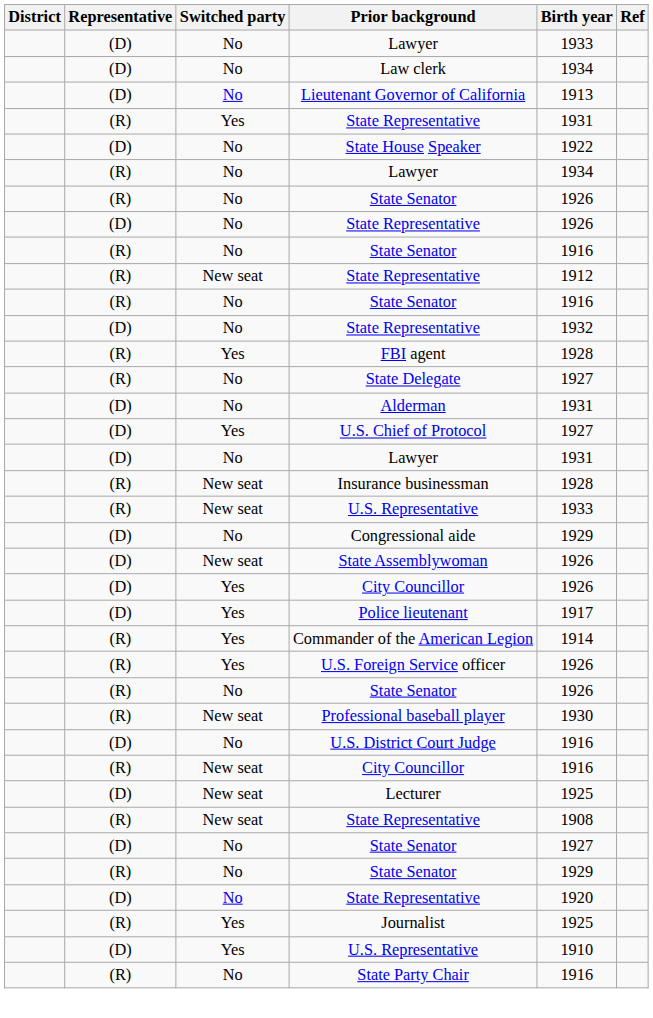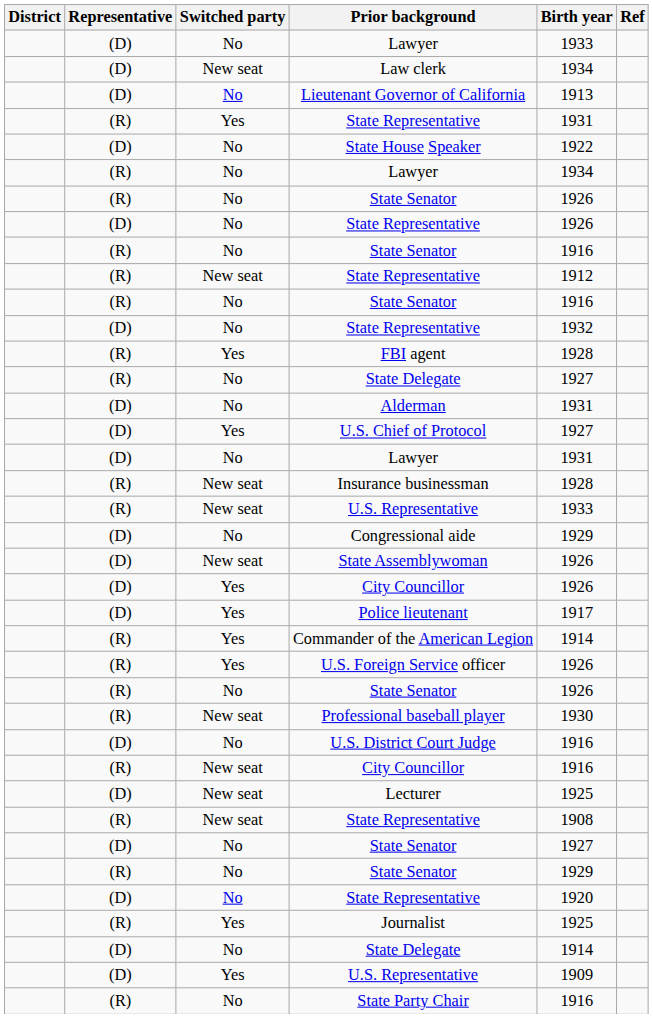 <table class="sortable wikitable" style="text-align:center">
 <tr>
 <th>District</th>
 <th>Representative</th>
 <th>Switched party</th>
 <th>Prior background</th>
 <th>Birth year</th>
 <th class=unsortable>Ref</th>
 </tr>
 <tr>
 <td></td>
 <td> (D)</td>
 <td>No</td>
 <td>Lawyer</td>
 <td>1933</td>
 <td></td>
 </tr>
 <tr>
 <td></td>
 <td> (D)</td>
-<td>No</td>
+<td>New seat</td>
 <td>Law clerk</td>
 <td>1934</td>
 <td></td>
 </tr>
 <tr>
 <td></td>
 <td> (D)</td>
 <td><a href='#'>No</a></td>
 <td><a href='#'>Lieutenant Governor of California</a></td>
 <td>1913</td>
 <td></td>
 </tr>
 <tr>
 <td></td>
 <td> (R)</td>
 <td>Yes</td>
 <td><a href='#'>State Representative</a></td>
 <td>1931</td>
 <td></td>
 </tr>
 <tr>
 <td></td>
 <td> (D)</td>
 <td>No</td>
 <td><a href='#'>State House</a> <a href='#'>Speaker</a></td>
 <td>1922</td>
 <td></td>
 </tr>
 <tr>
 <td></td>
 <td> (R)</td>
 <td>No</td>
 <td>Lawyer</td>
 <td>1934</td>
 <td></td>
 </tr>
 <tr>
 <td></td>
 <td> (R)</td>
 <td>No</td>
 <td><a href='#'>State Senator</a></td>
 <td>1926</td>
 <td></td>
 </tr>
 <tr>
 <td></td>
 <td> (D)</td>
 <td>No</td>
 <td><a href='#'>State Representative</a></td>
 <td>1926</td>
 <td></td>
 </tr>
 <tr>
 <td></td>
 <td> (R)</td>
 <td>No</td>
 <td><a href='#'>State Senator</a></td>
 <td>1916</td>
 <td></td>
 </tr>
 <tr>
 <td></td>
 <td> (R)</td>
 <td>New seat</td>
 <td><a href='#'>State Representative</a></td>
 <td>1912</td>
 <td></td>
 </tr>
 <tr>
 <td></td>
 <td> (R)</td>
 <td>No</td>
 <td><a href='#'>State Senator</a></td>
 <td>1916</td>
 <td></td>
 </tr>
 <tr>
 <td></td>
 <td> (D)</td>
 <td>No</td>
 <td><a href='#'>State Representative</a></td>
 <td>1932</td>
 <td></td>
 </tr>
 <tr>
 <td></td>
 <td> (R)</td>
 <td>Yes</td>
 <td><a href='#'>FBI</a> agent</td>
 <td>1928</td>
 <td></td>
 </tr>
 <tr>
 <td></td>
 <td> (R)</td>
 <td>No</td>
 <td><a href='#'>State Delegate</a></td>
 <td>1927</td>
 <td></td>
 </tr>
 <tr>
 <td></td>
 <td> (D)</td>
 <td>No</td>
 <td><a href='#'>Alderman</a></td>
 <td>1931</td>
 <td></td>
 </tr>
 <tr>
 <td></td>
 <td> (D)</td>
 <td>Yes</td>
 <td><a href='#'>U.S. Chief of Protocol</a></td>
 <td>1927</td>
 <td></td>
 </tr>
 <tr>
 <td></td>
 <td> (D)</td>
 <td>No</td>
 <td>Lawyer</td>
 <td>1931</td>
 <td></td>
 </tr>
 <tr>
 <td></td>
 <td> (R)</td>
 <td>New seat</td>
 <td>Insurance businessman</td>
 <td>1928</td>
 <td></td>
 </tr>
 <tr>
 <td></td>
 <td> (R)</td>
 <td>New seat</td>
 <td><a href='#'>U.S. Representative</a></td>
 <td>1933</td>
 <td></td>
 </tr>
 <tr>
 <td></td>
 <td> (D)</td>
 <td>No</td>
 <td>Congressional aide</td>
 <td>1929</td>
 <td></td>
 </tr>
 <tr>
 <td></td>
 <td> (D)</td>
 <td>New seat</td>
 <td><a href='#'>State Assemblywoman</a></td>
 <td>1926</td>
 <td></td>
 </tr>
 <tr>
 <td></td>
 <td> (D)</td>
 <td>Yes</td>
 <td><a href='#'>City Councillor</a></td>
 <td>1926</td>
 <td></td>
 </tr>
 <tr>
 <td></td>
 <td> (D)</td>
 <td>Yes</td>
 <td><a href='#'>Police lieutenant</a></td>
 <td>1917</td>
 <td></td>
 </tr>
 <tr>
 <td></td>
 <td> (R)</td>
 <td>Yes</td>
 <td>Commander of the <a href='#'>American Legion</a></td>
 <td>1914</td>
 <td></td>
 </tr>
 <tr>
 <td></td>
 <td> (R)</td>
 <td>Yes</td>
 <td><a href='#'>U.S. Foreign Service</a> officer</td>
 <td>1926</td>
 <td></td>
 </tr>
 <tr>
 <td></td>
 <td> (R)</td>
 <td>No</td>
 <td><a href='#'>State Senator</a></td>
 <td>1926</td>
 <td></td>
 </tr>
 <tr>
 <td></td>
 <td> (R)</td>
 <td>New seat</td>
 <td><a href='#'>Professional baseball player</a></td>
 <td>1930</td>
 <td></td>
 </tr>
 <tr>
 <td></td>
 <td> (D)</td>
 <td>No</td>
 <td><a href='#'>U.S. District Court Judge</a></td>
 <td>1916</td>
 <td></td>
 </tr>
 <tr>
 <td></td>
 <td> (R)</td>
 <td>New seat</td>
 <td><a href='#'>City Councillor</a></td>
 <td>1916</td>
 <td></td>
 </tr>
 <tr>
 <td></td>
 <td> (D)</td>
 <td>New seat</td>
 <td>Lecturer</td>
 <td>1925</td>
 <td></td>
 </tr>
 <tr>
 <td></td>
 <td> (R)</td>
 <td>New seat</td>
 <td><a href='#'>State Representative</a></td>
 <td>1908</td>
 <td></td>
 </tr>
 <tr>
 <td></td>
 <td> (D)</td>
 <td>No</td>
 <td><a href='#'>State Senator</a></td>
 <td>1927</td>
 <td></td>
 </tr>
 <tr>
 <td></td>
 <td> (R)</td>
 <td>No</td>
 <td><a href='#'>State Senator</a></td>
 <td>1929</td>
 <td></td>
 </tr>
 <tr>
 <td></td>
 <td> (D)</td>
 <td><a href='#'>No</a></td>
 <td><a href='#'>State Representative</a></td>
 <td>1920</td>
 <td></td>
 </tr>
 <tr>
 <td></td>
 <td> (R)</td>
 <td>Yes</td>
 <td>Journalist</td>
 <td>1925</td>
 <td></td>
 </tr>
 <tr>
 <td></td>
 <td> (D)</td>
+<td>No</td>
+<td><a href='#'>State Delegate</a></td>
+<td>1914</td>
+<td></td>
+</tr>
+<tr>
+<td></td>
+<td> (D)</td>
 <td>Yes</td>
 <td><a href='#'>U.S. Representative</a></td>
-<td>1910</td>
+<td>1909</td>
 <td></td>
 </tr>
 <tr>
 <td></td>
 <td> (R)</td>
 <td>No</td>
 <td><a href='#'>State Party Chair</a></td>
 <td>1916</td>
 <td></td>
 </tr>
 </table>
